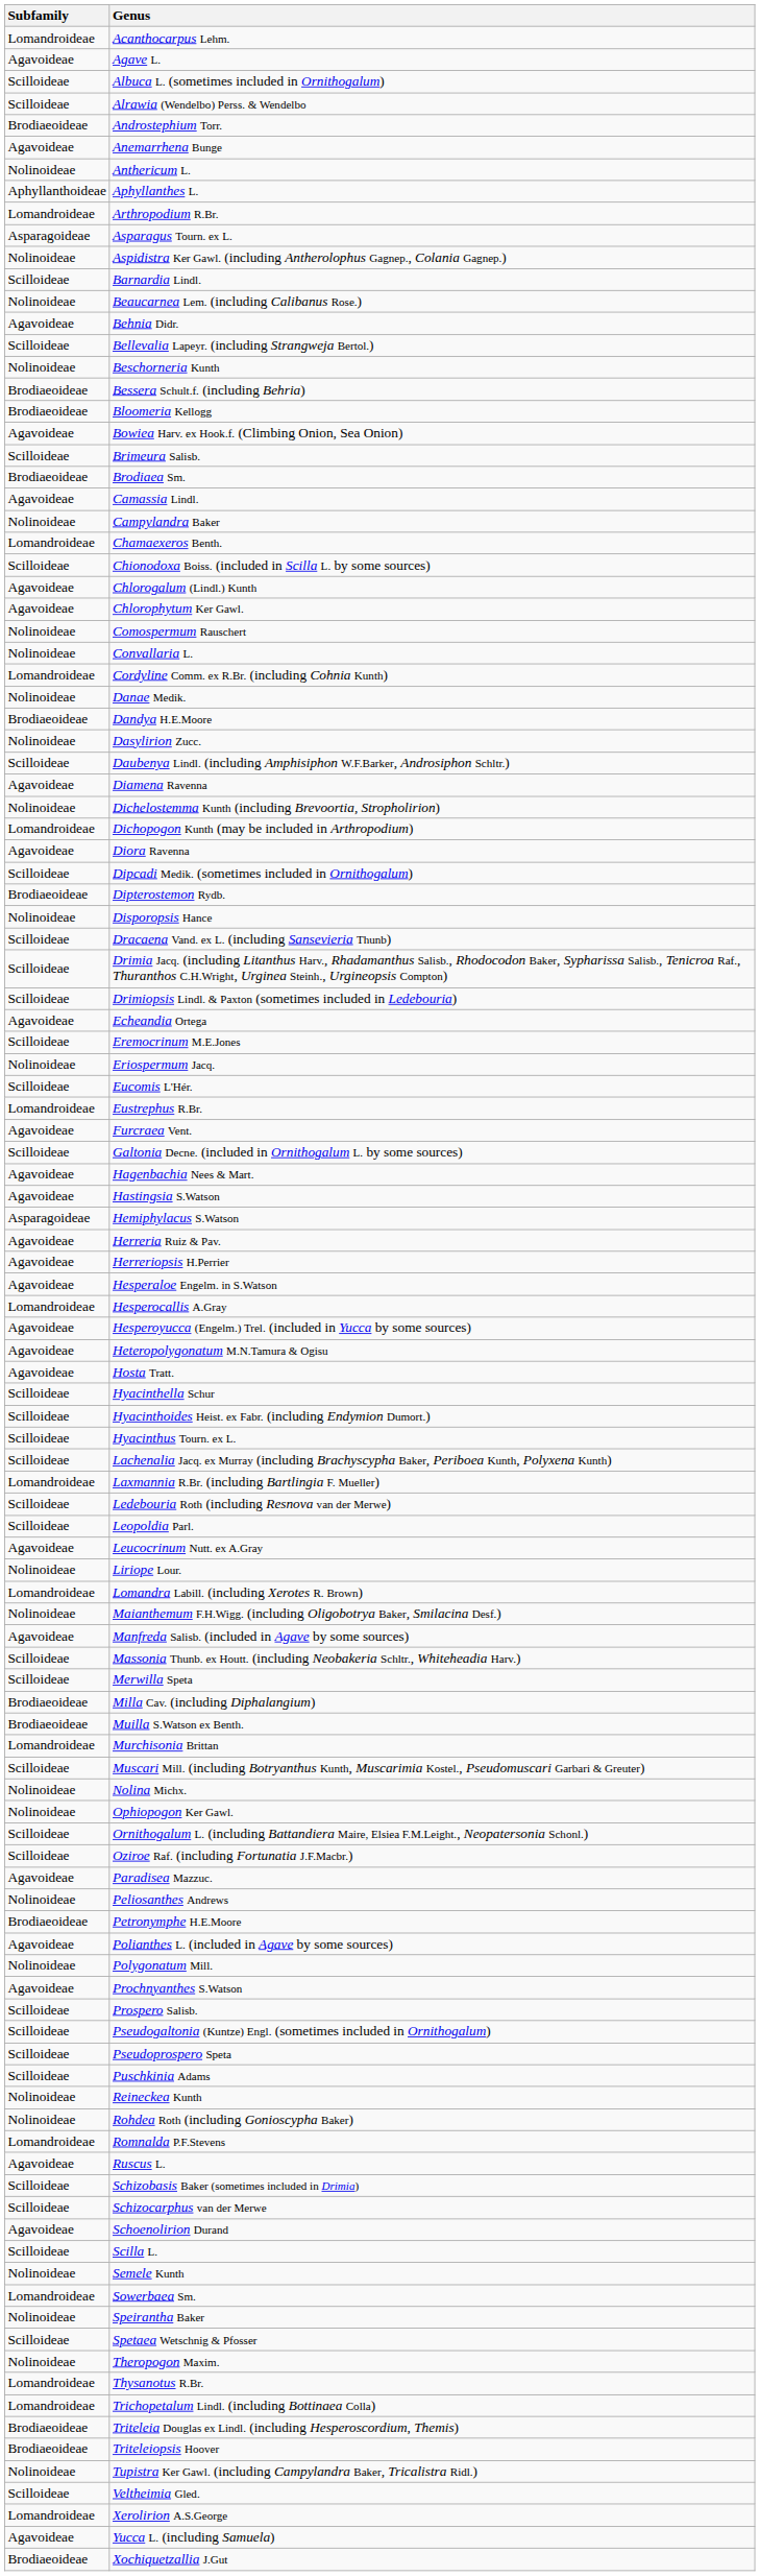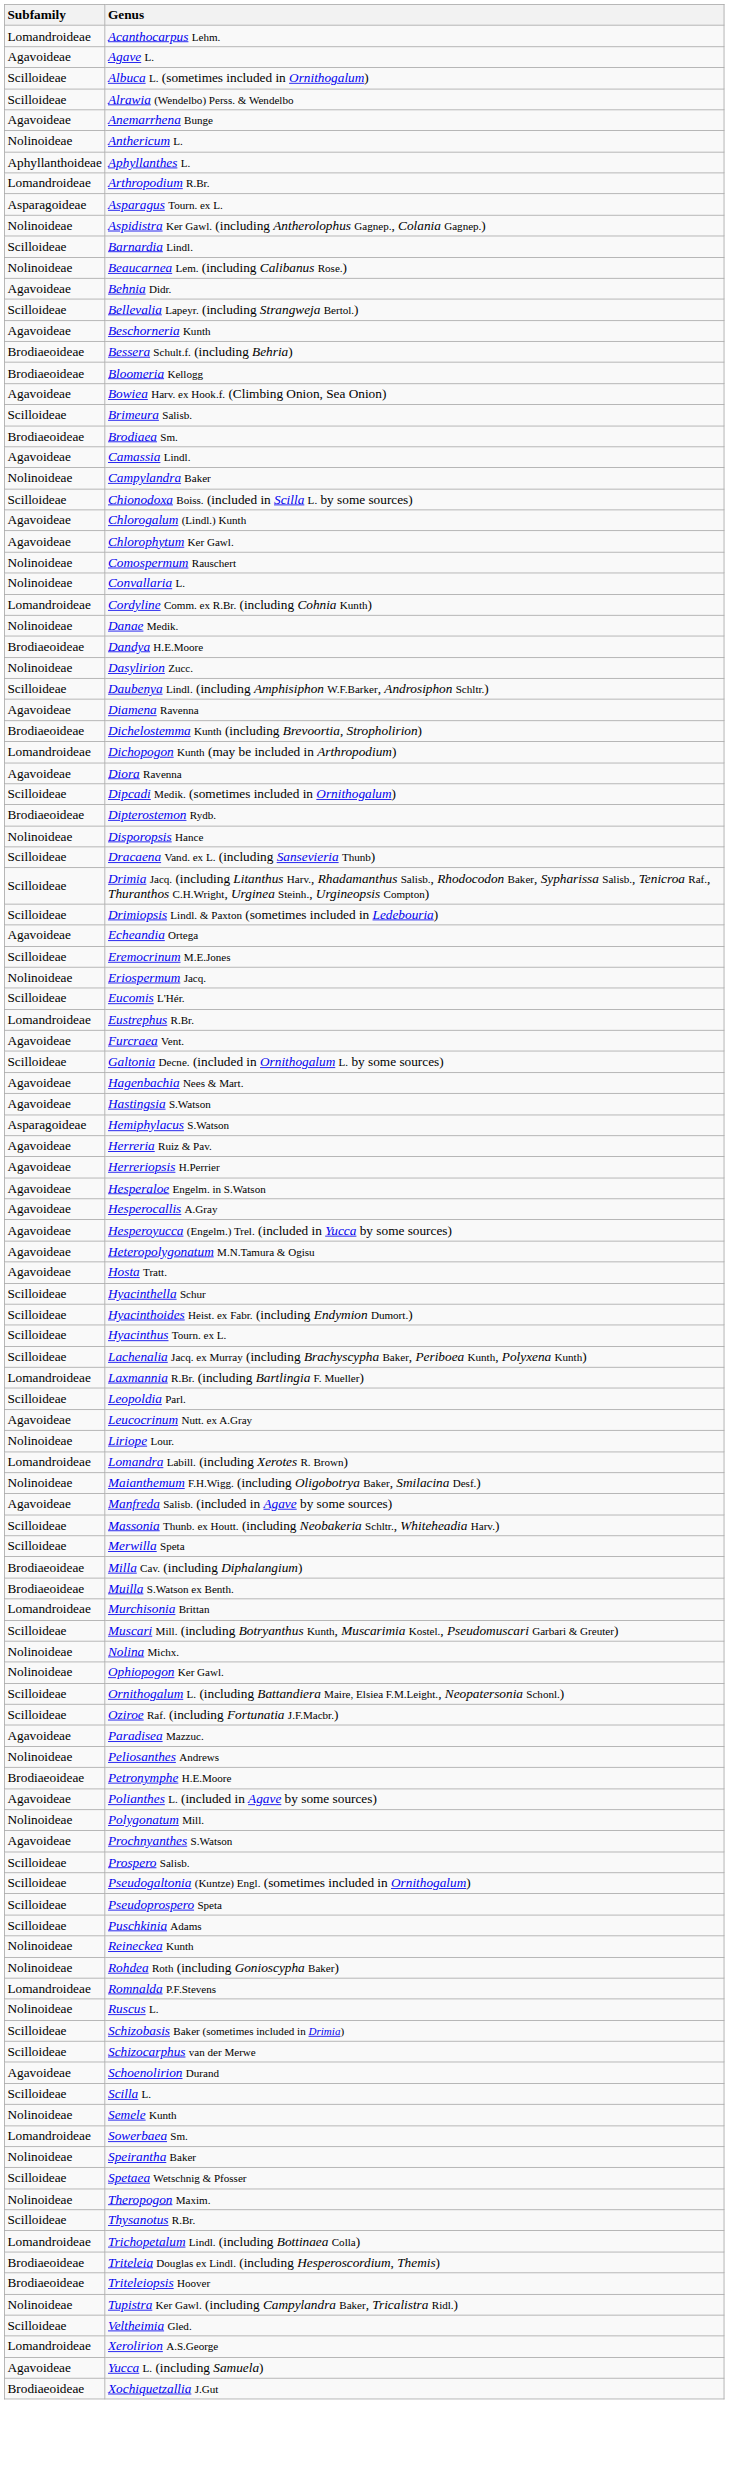 <table class="wikitable sortable" border="0">
 <tr>
 <th style="text-align:left">Subfamily</th>
 <th style="text-align:left">Genus<br></th>
 </tr>
 <tr>
 <td>Lomandroideae</td>
 <td><em><a href='#'>Acanthocarpus</a></em> <small>Lehm.</small></td>
 </tr>
 <tr>
 <td>Agavoideae</td>
 <td><em><a href='#'>Agave</a></em> <small>L.</small></td>
 </tr>
 <tr>
 <td>Scilloideae</td>
 <td><em><a href='#'>Albuca</a></em> <small>L.</small> (sometimes included in <em><a href='#'>Ornithogalum</a></em>)</td>
 </tr>
 <tr>
 <td>Scilloideae</td>
 <td><em><a href='#'>Alrawia</a></em> <small>(Wendelbo) Perss. & Wendelbo</small></td>
-</tr>
-<tr>
-<td>Brodiaeoideae</td>
-<td><em><a href='#'>Androstephium</a></em> <small>Torr.</small></td>
 </tr>
 <tr>
 <td>Agavoideae</td>
 <td><em><a href='#'>Anemarrhena</a></em> <small>Bunge</small></td>
 </tr>
 <tr>
 <td>Nolinoideae</td>
 <td><em><a href='#'>Anthericum</a></em> <small>L.</small></td>
 </tr>
 <tr>
 <td>Aphyllanthoideae</td>
 <td><em><a href='#'>Aphyllanthes</a></em> <small>L.</small></td>
 </tr>
 <tr>
 <td>Lomandroideae</td>
 <td><em><a href='#'>Arthropodium</a></em> <small>R.Br.</small></td>
 </tr>
 <tr>
 <td>Asparagoideae</td>
 <td><em><a href='#'>Asparagus</a></em> <small>Tourn. ex L.</small></td>
 </tr>
 <tr>
 <td>Nolinoideae</td>
 <td><em><a href='#'>Aspidistra</a></em> <small>Ker Gawl.</small> (including <em>Antherolophus</em> <small>Gagnep.</small>, <em>Colania</em> <small>Gagnep.</small>)</td>
 </tr>
 <tr>
 <td>Scilloideae</td>
 <td><em><a href='#'>Barnardia</a></em> <small>Lindl.</small></td>
 </tr>
 <tr>
 <td>Nolinoideae</td>
 <td><em><a href='#'>Beaucarnea</a></em> <small>Lem.</small> (including <em>Calibanus</em> <small>Rose.</small>)</td>
 </tr>
 <tr>
 <td>Agavoideae</td>
 <td><em><a href='#'>Behnia</a></em> <small>Didr.</small></td>
 </tr>
 <tr>
 <td>Scilloideae</td>
 <td><em><a href='#'>Bellevalia</a></em> <small>Lapeyr.</small> (including <em>Strangweja</em> <small>Bertol.</small>)</td>
 </tr>
 <tr>
-<td>Nolinoideae</td>
+<td>Agavoideae</td>
 <td><em><a href='#'>Beschorneria</a></em> <small>Kunth</small></td>
 </tr>
 <tr>
 <td>Brodiaeoideae</td>
 <td><em><a href='#'>Bessera</a></em> <small>Schult.f.</small> (including <em>Behria</em>)</td>
 </tr>
 <tr>
 <td>Brodiaeoideae</td>
 <td><em><a href='#'>Bloomeria</a></em> <small>Kellogg</small></td>
 </tr>
 <tr>
 <td>Agavoideae</td>
 <td><em><a href='#'>Bowiea</a></em> <small>Harv. ex Hook.f.</small> (Climbing Onion, Sea Onion)</td>
 </tr>
 <tr>
 <td>Scilloideae</td>
 <td><em><a href='#'>Brimeura</a></em> <small>Salisb.</small></td>
 </tr>
 <tr>
 <td>Brodiaeoideae</td>
 <td><em><a href='#'>Brodiaea</a></em> <small>Sm.</small></td>
 </tr>
 <tr>
 <td>Agavoideae</td>
 <td><em><a href='#'>Camassia</a></em> <small>Lindl.</small></td>
 </tr>
 <tr>
 <td>Nolinoideae</td>
 <td><em><a href='#'>Campylandra</a></em> <small>Baker</small></td>
-</tr>
-<tr>
-<td>Lomandroideae</td>
-<td><em><a href='#'>Chamaexeros</a></em> <small>Benth.</small></td>
 </tr>
 <tr>
 <td>Scilloideae</td>
 <td><em><a href='#'>Chionodoxa</a></em> <small>Boiss.</small> (included in <em><a href='#'>Scilla</a></em> <small>L.</small> by some sources)</td>
 </tr>
 <tr>
 <td>Agavoideae</td>
 <td><em><a href='#'>Chlorogalum</a></em> <small>(Lindl.) Kunth</small></td>
 </tr>
 <tr>
 <td>Agavoideae</td>
 <td><em><a href='#'>Chlorophytum</a></em> <small>Ker Gawl.</small></td>
 </tr>
 <tr>
 <td>Nolinoideae</td>
 <td><em><a href='#'>Comospermum</a></em> <small>Rauschert</small></td>
 </tr>
 <tr>
 <td>Nolinoideae</td>
 <td><em><a href='#'>Convallaria</a></em> <small>L.</small></td>
 </tr>
 <tr>
 <td>Lomandroideae</td>
 <td><em><a href='#'>Cordyline</a></em> <small>Comm. ex R.Br.</small> (including <em>Cohnia</em> <small>Kunth</small>)</td>
 </tr>
 <tr>
 <td>Nolinoideae</td>
 <td><em><a href='#'>Danae</a></em> <small>Medik.</small></td>
 </tr>
 <tr>
 <td>Brodiaeoideae</td>
 <td><em><a href='#'>Dandya</a></em> <small>H.E.Moore</small></td>
 </tr>
 <tr>
 <td>Nolinoideae</td>
 <td><em><a href='#'>Dasylirion</a></em> <small>Zucc.</small></td>
 </tr>
 <tr>
 <td>Scilloideae</td>
 <td><em><a href='#'>Daubenya</a></em> <small>Lindl.</small> (including <em>Amphisiphon</em> <small>W.F.Barker</small>, <em>Androsiphon</em> <small>Schltr.</small>)</td>
 </tr>
 <tr>
 <td>Agavoideae</td>
 <td><em><a href='#'>Diamena</a></em> <small>Ravenna</small></td>
 </tr>
 <tr>
-<td>Nolinoideae</td>
+<td>Brodiaeoideae</td>
 <td><em><a href='#'>Dichelostemma</a></em> <small>Kunth</small> (including <em>Brevoortia</em>, <em>Stropholirion</em>)</td>
 </tr>
 <tr>
 <td>Lomandroideae</td>
 <td><em><a href='#'>Dichopogon</a></em> <small>Kunth</small> (may be included in <em>Arthropodium</em>)</td>
 </tr>
 <tr>
 <td>Agavoideae</td>
 <td><em><a href='#'>Diora</a></em> <small>Ravenna</small></td>
 </tr>
 <tr>
 <td>Scilloideae</td>
 <td><em><a href='#'>Dipcadi</a></em> <small>Medik.</small> (sometimes included in <em><a href='#'>Ornithogalum</a></em>)</td>
 </tr>
 <tr>
 <td>Brodiaeoideae</td>
 <td><em><a href='#'>Dipterostemon</a></em> <small>Rydb.</small></td>
 </tr>
 <tr>
 <td>Nolinoideae</td>
 <td><em><a href='#'>Disporopsis</a></em> <small>Hance</small></td>
 </tr>
 <tr>
 <td>Scilloideae</td>
 <td><em><a href='#'>Dracaena</a></em> <small>Vand. ex L.</small> (including <em><a href='#'>Sansevieria</a></em> <small>Thunb</small>)</td>
 </tr>
 <tr>
 <td>Scilloideae</td>
 <td><em><a href='#'>Drimia</a></em> <small>Jacq.</small> (including <em>Litanthus</em> <small>Harv.</small>, <em>Rhadamanthus</em> <small>Salisb.</small>, <em>Rhodocodon</em> <small>Baker</small>, <em>Sypharissa</em> <small>Salisb.</small>, <em>Tenicroa</em> <small>Raf.</small>, <em>Thuranthos</em> <small>C.H.Wright</small>, <em>Urginea</em> <small>Steinh.</small>, <em>Urgineopsis</em> <small>Compton</small>)</td>
 </tr>
 <tr>
 <td>Scilloideae</td>
 <td><em><a href='#'>Drimiopsis</a></em> <small>Lindl. & Paxton</small> (sometimes included in <em><a href='#'>Ledebouria</a></em>)</td>
 </tr>
 <tr>
 <td>Agavoideae</td>
 <td><em><a href='#'>Echeandia</a></em> <small>Ortega</small></td>
 </tr>
 <tr>
 <td>Scilloideae</td>
 <td><em><a href='#'>Eremocrinum</a></em> <small>M.E.Jones</small></td>
 </tr>
 <tr>
 <td>Nolinoideae</td>
 <td><em><a href='#'>Eriospermum</a></em> <small>Jacq.</small></td>
 </tr>
 <tr>
 <td>Scilloideae</td>
 <td><em><a href='#'>Eucomis</a></em> <small>L'Hér.</small></td>
 </tr>
 <tr>
 <td>Lomandroideae</td>
 <td><em><a href='#'>Eustrephus</a></em> <small>R.Br.</small></td>
 </tr>
 <tr>
 <td>Agavoideae</td>
 <td><em><a href='#'>Furcraea</a></em> <small>Vent.</small></td>
 </tr>
 <tr>
 <td>Scilloideae</td>
 <td><em><a href='#'>Galtonia</a></em> <small>Decne.</small> (included in <em><a href='#'>Ornithogalum</a></em> <small>L.</small> by some sources)</td>
 </tr>
 <tr>
 <td>Agavoideae</td>
 <td><em><a href='#'>Hagenbachia</a></em> <small>Nees & Mart.</small></td>
 </tr>
 <tr>
 <td>Agavoideae</td>
 <td><em><a href='#'>Hastingsia</a></em> <small>S.Watson</small></td>
 </tr>
 <tr>
 <td>Asparagoideae</td>
 <td><em><a href='#'>Hemiphylacus</a></em> <small>S.Watson</small></td>
 </tr>
 <tr>
 <td>Agavoideae</td>
 <td><em><a href='#'>Herreria</a></em> <small>Ruiz & Pav.</small></td>
 </tr>
 <tr>
 <td>Agavoideae</td>
 <td><em><a href='#'>Herreriopsis</a></em> <small>H.Perrier</small></td>
 </tr>
 <tr>
 <td>Agavoideae</td>
 <td><em><a href='#'>Hesperaloe</a></em> <small>Engelm. in S.Watson</small></td>
 </tr>
 <tr>
-<td>Lomandroideae</td>
+<td>Agavoideae</td>
 <td><em><a href='#'>Hesperocallis</a></em> <small>A.Gray</small></td>
 </tr>
 <tr>
 <td>Agavoideae</td>
 <td><em><a href='#'>Hesperoyucca</a></em> <small>(Engelm.) Trel.</small> (included in <em><a href='#'>Yucca</a></em> by some sources)</td>
 </tr>
 <tr>
 <td>Agavoideae</td>
 <td><em><a href='#'>Heteropolygonatum</a></em> <small>M.N.Tamura & Ogisu</small></td>
 </tr>
 <tr>
 <td>Agavoideae</td>
 <td><em><a href='#'>Hosta</a></em> <small>Tratt.</small></td>
 </tr>
 <tr>
 <td>Scilloideae</td>
 <td><em><a href='#'>Hyacinthella</a></em> <small>Schur</small></td>
 </tr>
 <tr>
 <td>Scilloideae</td>
 <td><em><a href='#'>Hyacinthoides</a></em> <small>Heist. ex Fabr.</small> (including  <em>Endymion</em> <small>Dumort.</small>)</td>
 </tr>
 <tr>
 <td>Scilloideae</td>
 <td><em><a href='#'>Hyacinthus</a></em> <small>Tourn. ex L.</small></td>
 </tr>
 <tr>
 <td>Scilloideae</td>
 <td><em><a href='#'>Lachenalia</a></em> <small>Jacq. ex Murray</small> (including <em>Brachyscypha</em> <small>Baker</small>, <em>Periboea</em> <small>Kunth</small>, <em>Polyxena</em> <small>Kunth</small>)</td>
 </tr>
 <tr>
 <td>Lomandroideae</td>
 <td><em><a href='#'>Laxmannia</a></em> <small>R.Br.</small> (including <em>Bartlingia</em> <small>F. Mueller</small>)</td>
-</tr>
-<tr>
-<td>Scilloideae</td>
-<td><em><a href='#'>Ledebouria</a></em> <small>Roth</small> (including <em>Resnova</em> <small>van der Merwe</small>)</td>
 </tr>
 <tr>
 <td>Scilloideae</td>
 <td><em><a href='#'>Leopoldia</a></em> <small>Parl.</small></td>
 </tr>
 <tr>
 <td>Agavoideae</td>
 <td><em><a href='#'>Leucocrinum</a></em> <small>Nutt. ex A.Gray</small></td>
 </tr>
 <tr>
 <td>Nolinoideae</td>
 <td><em><a href='#'>Liriope</a></em> <small>Lour.</small></td>
 </tr>
 <tr>
 <td>Lomandroideae</td>
 <td><em><a href='#'>Lomandra</a></em> <small>Labill.</small> (including <em>Xerotes</em> <small>R. Brown</small>)</td>
 </tr>
 <tr>
 <td>Nolinoideae</td>
 <td><em><a href='#'>Maianthemum</a></em> <small>F.H.Wigg.</small> (including <em>Oligobotrya</em> <small>Baker</small>, <em>Smilacina</em> <small>Desf.</small>)</td>
 </tr>
 <tr>
 <td>Agavoideae</td>
 <td><em><a href='#'>Manfreda</a></em> <small>Salisb.</small> (included in <em><a href='#'>Agave</a></em> by some sources)</td>
 </tr>
 <tr>
 <td>Scilloideae</td>
 <td><em><a href='#'>Massonia</a></em> <small>Thunb. ex Houtt.</small> (including <em>Neobakeria</em> <small>Schltr.</small>, <em>Whiteheadia</em> <small>Harv.</small>)</td>
 </tr>
 <tr>
 <td>Scilloideae</td>
 <td><em><a href='#'>Merwilla</a></em> <small>Speta</small></td>
 </tr>
 <tr>
 <td>Brodiaeoideae</td>
 <td><em><a href='#'>Milla</a></em> <small>Cav.</small> (including <em>Diphalangium</em>)</td>
 </tr>
 <tr>
 <td>Brodiaeoideae</td>
 <td><em><a href='#'>Muilla</a></em> <small>S.Watson ex Benth.</small></td>
 </tr>
 <tr>
 <td>Lomandroideae</td>
 <td><em><a href='#'>Murchisonia</a></em> <small>Brittan</small></td>
 </tr>
 <tr>
 <td>Scilloideae</td>
 <td><em><a href='#'>Muscari</a></em> <small>Mill.</small> (including <em>Botryanthus</em> <small>Kunth</small>, <em>Muscarimia</em> <small>Kostel.</small>, <em>Pseudomuscari</em> <small>Garbari &  Greuter</small>)</td>
 </tr>
 <tr>
 <td>Nolinoideae</td>
 <td><em><a href='#'>Nolina</a></em> <small>Michx.</small></td>
 </tr>
 <tr>
 <td>Nolinoideae</td>
 <td><em><a href='#'>Ophiopogon</a></em> <small>Ker Gawl.</small></td>
 </tr>
 <tr>
 <td>Scilloideae</td>
 <td><em><a href='#'>Ornithogalum</a></em> <small>L.</small> (including <em>Battandiera</em> <small>Maire, Elsiea F.M.Leight.</small>, <em>Neopatersonia</em> <small>Schonl.</small>)</td>
 </tr>
 <tr>
 <td>Scilloideae</td>
 <td><em><a href='#'>Oziroe</a></em> <small>Raf.</small> (including <em>Fortunatia</em> <small>J.F.Macbr.</small>)</td>
 </tr>
 <tr>
 <td>Agavoideae</td>
 <td><em><a href='#'>Paradisea</a></em> <small>Mazzuc.</small></td>
 </tr>
 <tr>
 <td>Nolinoideae</td>
 <td><em><a href='#'>Peliosanthes</a></em> <small>Andrews</small></td>
 </tr>
 <tr>
 <td>Brodiaeoideae</td>
 <td><em><a href='#'>Petronymphe</a></em> <small>H.E.Moore</small></td>
 </tr>
 <tr>
 <td>Agavoideae</td>
 <td><em><a href='#'>Polianthes</a></em> <small>L.</small> (included in <em><a href='#'>Agave</a></em> by some sources)</td>
 </tr>
 <tr>
 <td>Nolinoideae</td>
 <td><em><a href='#'>Polygonatum</a></em> <small>Mill.</small></td>
 </tr>
 <tr>
 <td>Agavoideae</td>
 <td><em><a href='#'>Prochnyanthes</a></em> <small>S.Watson</small></td>
 </tr>
 <tr>
 <td>Scilloideae</td>
 <td><em><a href='#'>Prospero</a></em> <small>Salisb.</small></td>
 </tr>
 <tr>
 <td>Scilloideae</td>
 <td><em><a href='#'>Pseudogaltonia</a></em> <small>(Kuntze) Engl.</small> (sometimes included in <em><a href='#'>Ornithogalum</a></em>)</td>
 </tr>
 <tr>
 <td>Scilloideae</td>
 <td><em><a href='#'>Pseudoprospero</a></em> <small>Speta</small></td>
 </tr>
 <tr>
 <td>Scilloideae</td>
 <td><em><a href='#'>Puschkinia</a></em> <small>Adams</small></td>
 </tr>
 <tr>
 <td>Nolinoideae</td>
 <td><em><a href='#'>Reineckea</a></em> <small>Kunth</small></td>
 </tr>
 <tr>
 <td>Nolinoideae</td>
 <td><em><a href='#'>Rohdea</a></em> <small>Roth</small> (including <em>Gonioscypha</em> <small>Baker</small>)</td>
 </tr>
 <tr>
 <td>Lomandroideae</td>
 <td><em><a href='#'>Romnalda</a></em> <small>P.F.Stevens</small></td>
 </tr>
 <tr>
-<td>Agavoideae</td>
+<td>Nolinoideae</td>
 <td><em><a href='#'>Ruscus</a></em> <small>L.</small></td>
 </tr>
 <tr>
 <td>Scilloideae</td>
 <td><em><a href='#'>Schizobasis</a></em> <small>Baker (sometimes included in <em><a href='#'>Drimia</a></em>)</small></td>
 </tr>
 <tr>
 <td>Scilloideae</td>
 <td><em><a href='#'>Schizocarphus</a></em> <small>van der Merwe</small></td>
 </tr>
 <tr>
 <td>Agavoideae</td>
 <td><em><a href='#'>Schoenolirion</a></em> <small>Durand</small></td>
 </tr>
 <tr>
 <td>Scilloideae</td>
 <td><em><a href='#'>Scilla</a></em> <small>L.</small></td>
 </tr>
 <tr>
 <td>Nolinoideae</td>
 <td><em><a href='#'>Semele</a></em> <small>Kunth</small></td>
 </tr>
 <tr>
 <td>Lomandroideae</td>
 <td><em><a href='#'>Sowerbaea</a></em> <small>Sm.</small></td>
 </tr>
 <tr>
 <td>Nolinoideae</td>
 <td><em><a href='#'>Speirantha</a></em> <small>Baker</small></td>
 </tr>
 <tr>
 <td>Scilloideae</td>
 <td><em><a href='#'>Spetaea</a></em> <small>Wetschnig & Pfosser</small></td>
 </tr>
 <tr>
 <td>Nolinoideae</td>
 <td><em><a href='#'>Theropogon</a></em> <small>Maxim.</small></td>
 </tr>
 <tr>
-<td>Lomandroideae</td>
+<td>Scilloideae</td>
 <td><em><a href='#'>Thysanotus</a></em> <small>R.Br.</small></td>
 </tr>
 <tr>
 <td>Lomandroideae</td>
 <td><em><a href='#'>Trichopetalum</a></em> <small>Lindl.</small> (including <em>Bottinaea</em> <small>Colla</small>)</td>
 </tr>
 <tr>
 <td>Brodiaeoideae</td>
 <td><em><a href='#'>Triteleia</a></em> <small>Douglas ex Lindl.</small> (including <em>Hesperoscordium</em>, <em>Themis</em>)</td>
 </tr>
 <tr>
 <td>Brodiaeoideae</td>
 <td><em><a href='#'>Triteleiopsis</a></em> <small>Hoover</small></td>
 </tr>
 <tr>
 <td>Nolinoideae</td>
 <td><em><a href='#'>Tupistra</a></em> <small>Ker Gawl.</small> (including <em>Campylandra</em> <small>Baker</small>, <em>Tricalistra</em> <small>Ridl.</small>)</td>
 </tr>
 <tr>
 <td>Scilloideae</td>
 <td><em><a href='#'>Veltheimia</a></em> <small>Gled.</small></td>
 </tr>
 <tr>
 <td>Lomandroideae</td>
 <td><em><a href='#'>Xerolirion</a></em> <small>A.S.George</small></td>
 </tr>
 <tr>
 <td>Agavoideae</td>
 <td><em><a href='#'>Yucca</a></em> <small>L.</small> (including <em>Samuela</em>)</td>
 </tr>
 <tr>
 <td>Brodiaeoideae</td>
 <td><em><a href='#'>Xochiquetzallia</a></em> <small>J.Gut</small><br></td>
 </tr>
 </table>
